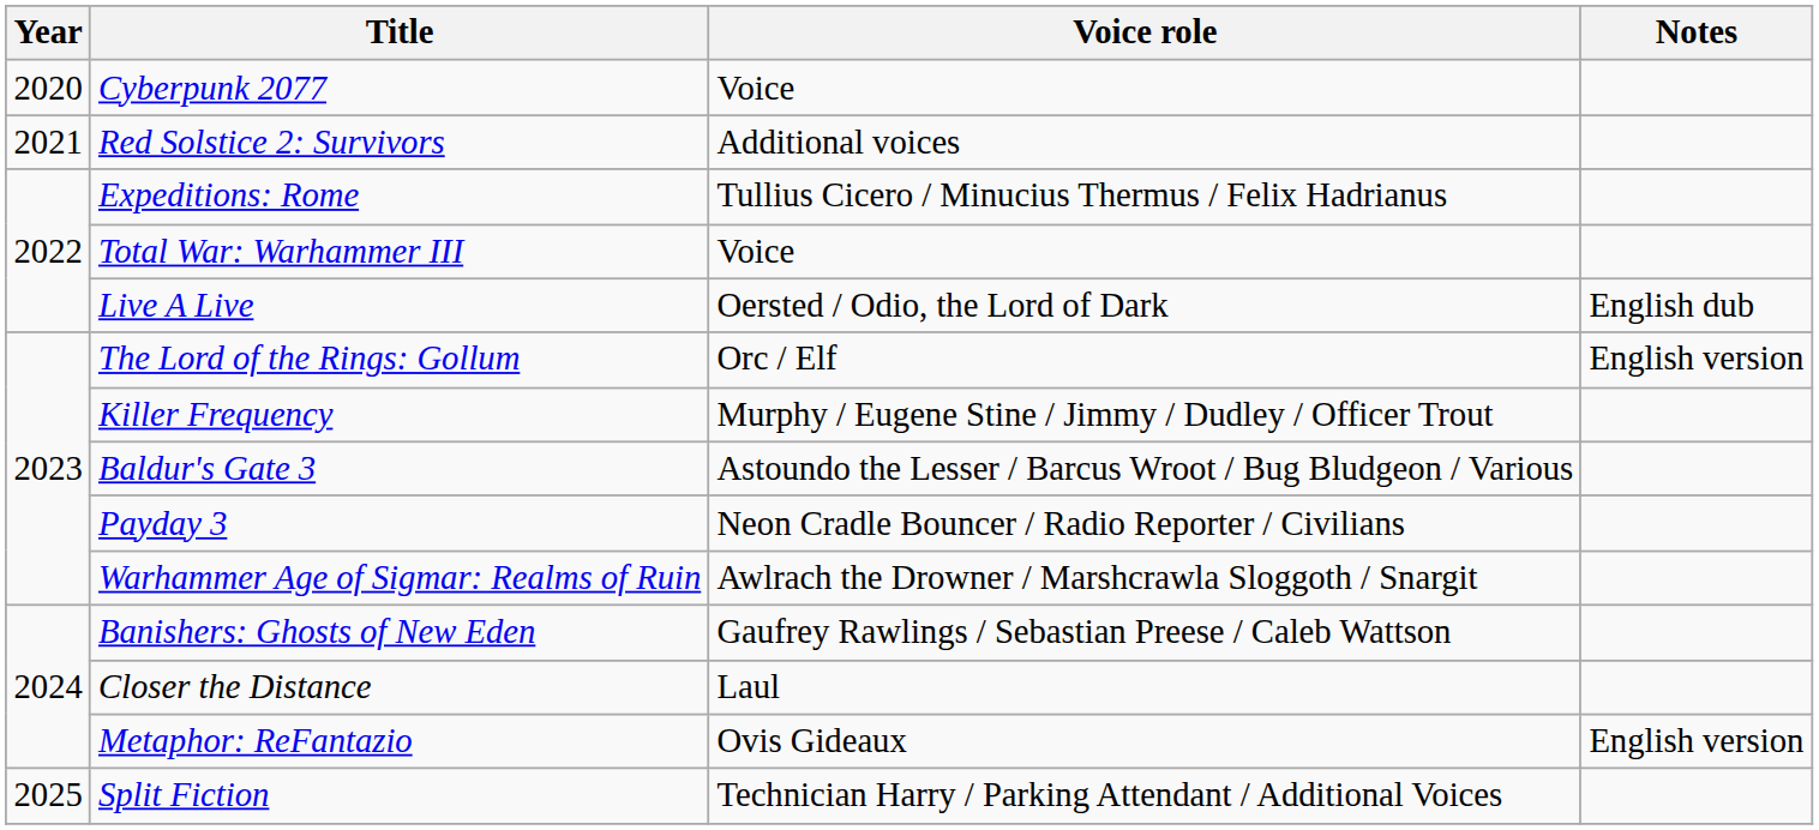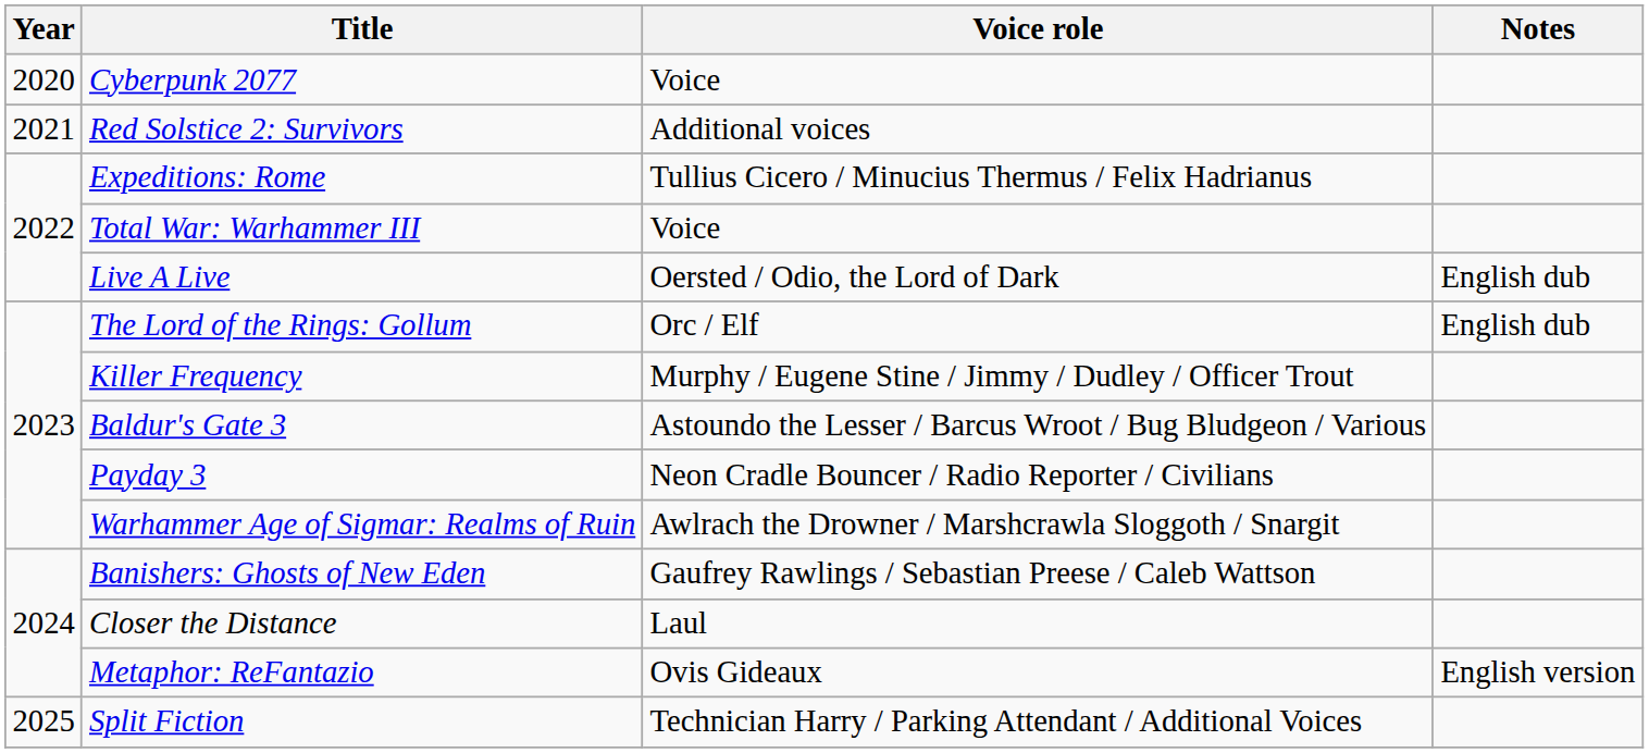 <table class="wikitable">
 <tr>
 <th>Year</th>
 <th>Title</th>
 <th>Voice role</th>
 <th>Notes</th>
 </tr>
 <tr>
 <td>2020</td>
 <td><em><a href='#'>Cyberpunk 2077</a></em></td>
 <td>Voice</td>
 <td></td>
 </tr>
 <tr>
 <td>2021</td>
 <td><em><a href='#'>Red Solstice 2: Survivors</a></em></td>
 <td>Additional voices</td>
 <td></td>
 </tr>
 <tr>
 <td rowspan="3">2022</td>
 <td><em><a href='#'>Expeditions: Rome</a></em></td>
 <td>Tullius Cicero / Minucius Thermus / Felix Hadrianus</td>
 <td></td>
 </tr>
 <tr>
 <td><em><a href='#'>Total War: Warhammer III</a></em></td>
 <td>Voice</td>
 <td></td>
 </tr>
 <tr>
 <td><em><a href='#'>Live A Live</a></em></td>
 <td>Oersted / Odio, the Lord of Dark</td>
 <td>English dub</td>
 </tr>
 <tr>
 <td rowspan="5">2023</td>
 <td><em><a href='#'>The Lord of the Rings: Gollum</a></em></td>
 <td>Orc / Elf</td>
-<td>English version</td>
+<td>English dub</td>
 </tr>
 <tr>
 <td><em><a href='#'>Killer Frequency</a></em></td>
 <td>Murphy / Eugene Stine / Jimmy / Dudley / Officer Trout</td>
 <td></td>
 </tr>
 <tr>
 <td><em><a href='#'>Baldur's Gate 3</a></em></td>
 <td>Astoundo the Lesser / Barcus Wroot / Bug Bludgeon / Various</td>
 <td></td>
 </tr>
 <tr>
 <td><em><a href='#'>Payday 3</a></em></td>
 <td>Neon Cradle Bouncer / Radio Reporter / Civilians</td>
 <td></td>
 </tr>
 <tr>
 <td><em><a href='#'>Warhammer Age of Sigmar: Realms of Ruin</a></em></td>
 <td>Awlrach the Drowner / Marshcrawla Sloggoth / Snargit</td>
 <td></td>
 </tr>
 <tr>
 <td rowspan="3">2024</td>
 <td><em><a href='#'>Banishers: Ghosts of New Eden</a></em></td>
 <td>Gaufrey Rawlings / Sebastian Preese / Caleb Wattson</td>
 <td></td>
 </tr>
 <tr>
 <td><em>Closer the Distance</em></td>
 <td>Laul</td>
 <td></td>
 </tr>
 <tr>
 <td><em><a href='#'>Metaphor: ReFantazio</a></em></td>
 <td>Ovis Gideaux</td>
 <td>English version</td>
 </tr>
 <tr>
 <td>2025</td>
 <td><em><a href='#'>Split Fiction</a></em></td>
 <td>Technician Harry / Parking Attendant / Additional Voices</td>
 <td></td>
 </tr>
 </table>
